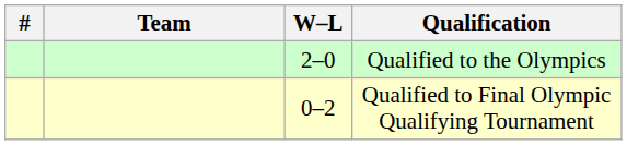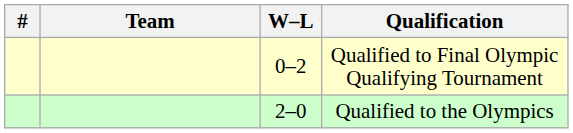 <table class=wikitable style="text-align:center;">
 <tr>
 <th width=20px>#</th>
 <th width=160px>Team</th>
 <th width=40px>W–L</th>
 <th width=180px>Qualification</th>
 </tr>
+<tr bgcolor=#FFFFCC>
+<td></td>
+<td align=left></td>
+<td>0–2</td>
+<td>Qualified to Final Olympic Qualifying Tournament</td>
+</tr>
 <tr bgcolor=#CCFFCC>
 <td></td>
 <td align=left></td>
 <td>2–0</td>
 <td>Qualified to the Olympics</td>
 </tr>
-<tr bgcolor=#FFFFCC>
-<td></td>
-<td align=left></td>
-<td>0–2</td>
-<td>Qualified to Final Olympic Qualifying Tournament</td>
-</tr>
 </table>
